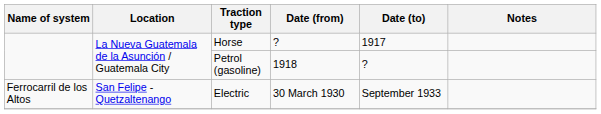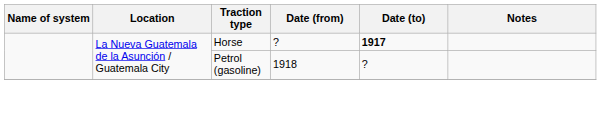 <table class="wikitable" width=100%>
 <tr>
 <th width=15%>Name of system</th>
 <th width=20%>Location</th>
 <th width=10%>Traction<br>type</th>
 <th width=15%>Date (from)</th>
 <th width=15%>Date (to)</th>
 <th width=25%>Notes</th>
 </tr>
 <tr>
 <td rowspan="2"> </td>
 <td rowspan="2"><a href='#'>La Nueva Guatemala de la Asunción</a> / Guatemala City</td>
 <td>Horse</td>
 <td>?</td>
-<td>1917</td>
+<td><strong>1917</strong></td>
 <td> </td>
 </tr>
 <tr>
 <td>Petrol (gasoline)</td>
 <td>1918</td>
 <td>?</td>
 <td> </td>
 </tr>
 <tr>
-<td>Ferrocarril de los Altos</td>
-<td><a href='#'>San Felipe</a>  - <a href='#'>Quetzaltenango</a></td>
-<td>Electric</td>
-<td>30 March 1930</td>
-<td>September 1933</td>
-<td> </td>
-</tr>
-<tr>
 </tr>
 </table>
